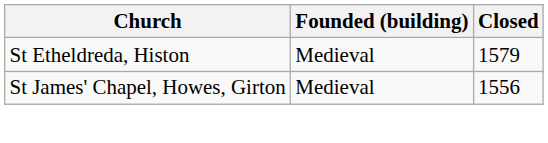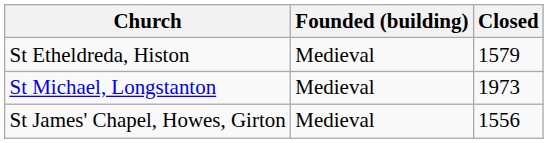 <table class="wikitable">
 <tr>
 <th>Church</th>
 <th>Founded (building)</th>
 <th>Closed</th>
 </tr>
 <tr>
 <td>St Etheldreda, Histon</td>
 <td>Medieval</td>
 <td>1579</td>
 </tr>
 <tr>
+<td><a href='#'>St Michael, Longstanton</a></td>
+<td>Medieval</td>
+<td>1973</td>
+</tr>
+<tr>
 <td>St James' Chapel, Howes, Girton</td>
 <td>Medieval</td>
 <td>1556</td>
 </tr>
 </table>
